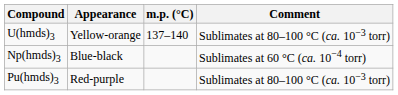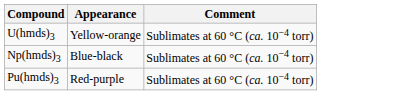 <table class=wikitable>
 <tr>
 <th>Compound</th>
 <th>Appearance</th>
-<th>m.p. (°C)</th>
 <th>Comment</th>
 </tr>
 <tr>
 <td>U(hmds)<sub>3</sub></td>
 <td>Yellow-orange</td>
-<td>137–140</td>
-<td>Sublimates at 80–100 °C (<em>ca.</em> 10<sup>−3</sup> torr)</td>
+<td>Sublimates at 60 °C (<em>ca.</em> 10<sup>−4</sup> torr)</td>
 </tr>
 <tr>
 <td>Np(hmds)<sub>3</sub></td>
 <td>Blue-black</td>
-<td></td>
 <td>Sublimates at 60 °C (<em>ca.</em> 10<sup>−4</sup> torr)</td>
 </tr>
 <tr>
 <td>Pu(hmds)<sub>3</sub></td>
 <td>Red-purple</td>
-<td></td>
-<td>Sublimates at 80–100 °C (<em>ca.</em> 10<sup>−3</sup> torr)</td>
+<td>Sublimates at 60 °C (<em>ca.</em> 10<sup>−4</sup> torr)</td>
 </tr>
 </table>
